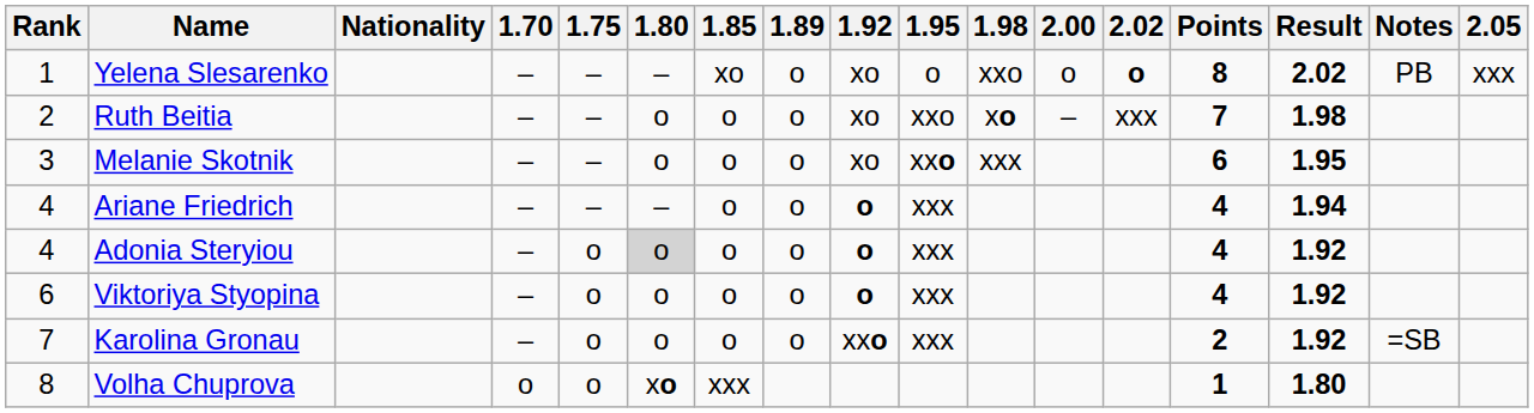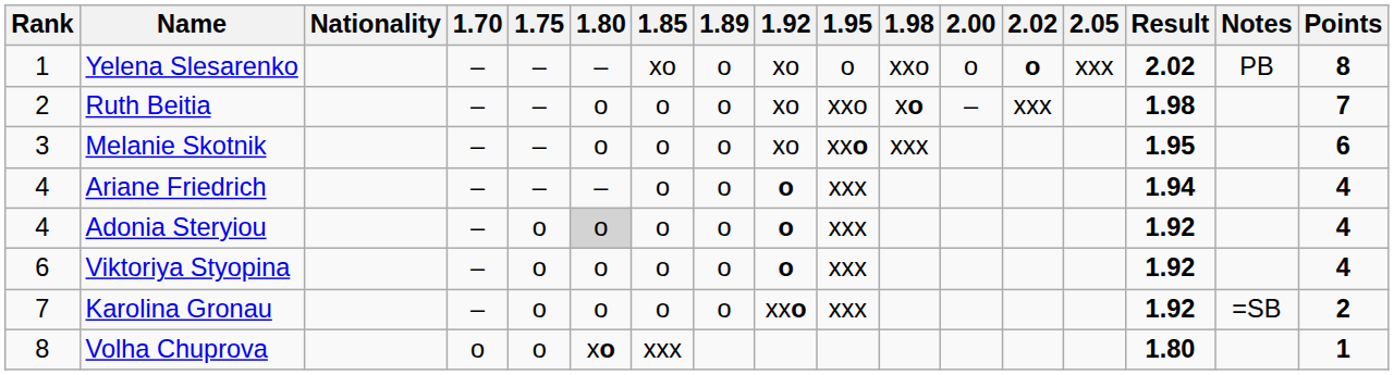 <table class="wikitable sortable" style="text-align:center">
 <tr>
 <th>Rank</th>
 <th>Name</th>
 <th>Nationality</th>
 <th>1.70</th>
 <th>1.75</th>
 <th>1.80</th>
 <th>1.85</th>
 <th>1.89</th>
 <th>1.92</th>
 <th>1.95</th>
 <th>1.98</th>
 <th>2.00</th>
 <th>2.02</th>
-<th>Points</th>
+<th>2.05</th>
 <th>Result</th>
 <th>Notes</th>
-<th>2.05</th>
+<th>Points</th>
 </tr>
 <tr>
 <td>1</td>
 <td align=left><a href='#'>Yelena Slesarenko</a></td>
 <td align=left></td>
 <td>–</td>
 <td>–</td>
 <td>–</td>
 <td>xo</td>
 <td>o</td>
 <td>xo</td>
 <td>o</td>
 <td>xxo</td>
 <td>o</td>
 <td><strong>o</strong></td>
-<td><strong>8</strong></td>
+<td>xxx</td>
 <td><strong>2.02</strong></td>
 <td>PB</td>
-<td>xxx</td>
+<td><strong>8</strong></td>
 </tr>
 <tr>
 <td>2</td>
 <td align=left><a href='#'>Ruth Beitia</a></td>
 <td align=left></td>
 <td>–</td>
 <td>–</td>
 <td>o</td>
 <td>o</td>
 <td>o</td>
 <td>xo</td>
 <td>xxo</td>
 <td>x<strong>o</strong></td>
 <td>–</td>
 <td>xxx</td>
-<td><strong>7</strong></td>
+<td></td>
 <td><strong>1.98</strong></td>
 <td></td>
-<td></td>
+<td><strong>7</strong></td>
 </tr>
 <tr>
 <td>3</td>
 <td align=left><a href='#'>Melanie Skotnik</a></td>
 <td align=left></td>
 <td>–</td>
 <td>–</td>
 <td>o</td>
 <td>o</td>
 <td>o</td>
 <td>xo</td>
 <td>xx<strong>o</strong></td>
 <td>xxx</td>
 <td></td>
 <td></td>
-<td><strong>6</strong></td>
+<td></td>
 <td><strong>1.95</strong></td>
 <td></td>
-<td></td>
+<td><strong>6</strong></td>
 </tr>
 <tr>
 <td>4</td>
 <td align=left><a href='#'>Ariane Friedrich</a></td>
 <td align=left></td>
 <td>–</td>
 <td>–</td>
 <td>–</td>
 <td>o</td>
 <td>o</td>
 <td><strong>o</strong></td>
 <td>xxx</td>
 <td></td>
 <td></td>
 <td></td>
-<td><strong>4</strong></td>
+<td></td>
 <td><strong>1.94</strong></td>
 <td></td>
-<td></td>
+<td><strong>4</strong></td>
 </tr>
 <tr>
 <td>4</td>
 <td align=left><a href='#'>Adonia Steryiou</a></td>
 <td align=left></td>
 <td>–</td>
 <td>o</td>
 <td style="background: lightgrey;">o</td>
 <td>o</td>
 <td>o</td>
 <td><strong>o</strong></td>
 <td>xxx</td>
 <td></td>
 <td></td>
 <td></td>
-<td><strong>4</strong></td>
+<td></td>
 <td><strong>1.92</strong></td>
 <td></td>
-<td></td>
+<td><strong>4</strong></td>
 </tr>
 <tr>
 <td>6</td>
 <td align=left><a href='#'>Viktoriya Styopina</a></td>
 <td align=left></td>
 <td>–</td>
 <td>o</td>
 <td>o</td>
 <td>o</td>
 <td>o</td>
 <td><strong>o</strong></td>
 <td>xxx</td>
 <td></td>
 <td></td>
 <td></td>
-<td><strong>4</strong></td>
+<td></td>
 <td><strong>1.92</strong></td>
 <td></td>
-<td></td>
+<td><strong>4</strong></td>
 </tr>
 <tr>
 <td>7</td>
 <td align=left><a href='#'>Karolina Gronau</a></td>
 <td align=left></td>
 <td>–</td>
 <td>o</td>
 <td>o</td>
 <td>o</td>
 <td>o</td>
 <td>xx<strong>o</strong></td>
 <td>xxx</td>
 <td></td>
 <td></td>
 <td></td>
-<td><strong>2</strong></td>
+<td></td>
 <td><strong>1.92</strong></td>
 <td>=SB</td>
-<td></td>
+<td><strong>2</strong></td>
 </tr>
 <tr>
 <td>8</td>
 <td align=left><a href='#'>Volha Chuprova</a></td>
 <td align=left></td>
 <td>o</td>
 <td>o</td>
 <td>x<strong>o</strong></td>
 <td>xxx</td>
 <td></td>
 <td></td>
 <td></td>
 <td></td>
 <td></td>
 <td></td>
-<td><strong>1</strong></td>
+<td></td>
 <td><strong>1.80</strong></td>
 <td></td>
-<td></td>
+<td><strong>1</strong></td>
 </tr>
 </table>
